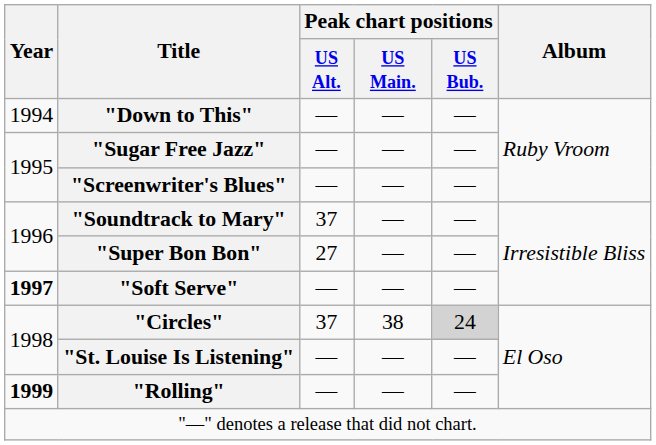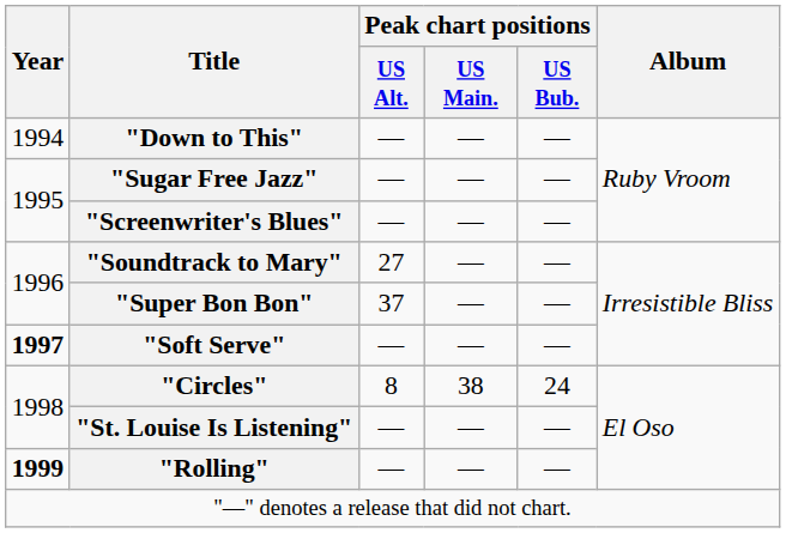 <table class="wikitable plainrowheaders" style="text-align:center">
 <tr>
 <th scope="col" rowspan="2">Year</th>
 <th scope="col" rowspan="2">Title</th>
 <th scope="colgroup" colspan="3">Peak chart positions</th>
 <th scope="col" rowspan="2">Album</th>
 </tr>
 <tr>
 <th scope="col"><small><a href='#'>US<br>Alt.</a></small><br></th>
 <th scope="col"><small><a href='#'>US<br>Main.</a></small><br></th>
 <th scope="col"><small><a href='#'>US<br>Bub.</a></small><br></th>
 </tr>
 <tr>
 <td>1994</td>
 <th scope="row">"Down to This"</th>
 <td>—</td>
 <td>—</td>
 <td>—</td>
 <td align="left" rowspan="3"><em>Ruby Vroom</em></td>
 </tr>
 <tr>
 <td rowspan="2">1995</td>
 <th scope="row">"Sugar Free Jazz"</th>
 <td>—</td>
 <td>—</td>
 <td>—</td>
 </tr>
 <tr>
 <th scope="row">"Screenwriter's Blues"</th>
 <td>—</td>
 <td>—</td>
 <td>—</td>
 </tr>
 <tr>
 <td rowspan="2">1996</td>
 <th scope="row">"Soundtrack to Mary"</th>
-<td>37</td>
+<td>27</td>
 <td>—</td>
 <td>—</td>
 <td align="left" rowspan="3"><em>Irresistible Bliss</em></td>
 </tr>
 <tr>
 <th scope="row">"Super Bon Bon"</th>
-<td>27</td>
+<td>37</td>
 <td>—</td>
 <td>—</td>
 </tr>
 <tr>
 <td><strong>1997</strong></td>
 <th scope="row">"Soft Serve"</th>
 <td>—</td>
 <td>—</td>
 <td>—</td>
 </tr>
 <tr>
 <td rowspan="2">1998</td>
 <th scope="row">"Circles"</th>
-<td>37</td>
+<td>8</td>
 <td>38</td>
-<td style="background: lightgrey;">24</td>
+<td>24</td>
 <td align="left" rowspan="3"><em>El Oso</em></td>
 </tr>
 <tr>
 <th scope="row">"St. Louise Is Listening"</th>
 <td>—</td>
 <td>—</td>
 <td>—</td>
 </tr>
 <tr>
 <td><strong>1999</strong></td>
 <th scope="row">"Rolling"</th>
 <td>—</td>
 <td>—</td>
 <td>—</td>
 </tr>
 <tr>
 <td colspan="10" style="font-size:85%">"—" denotes a release that did not chart.</td>
 </tr>
 </table>
